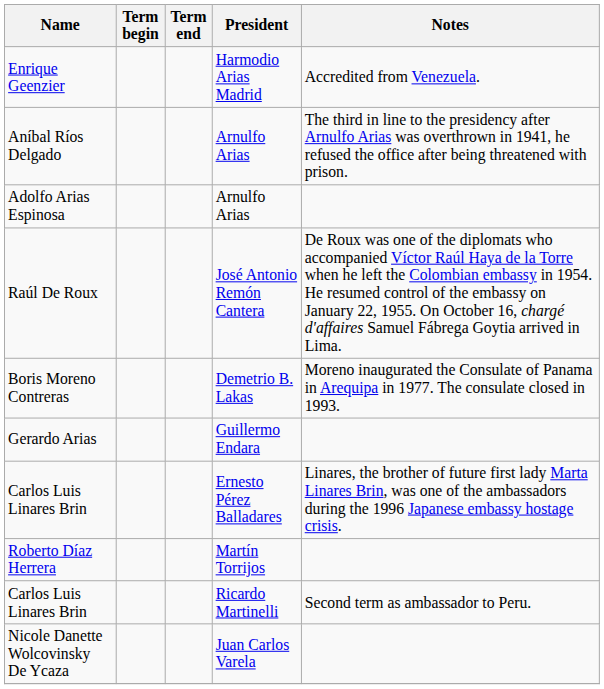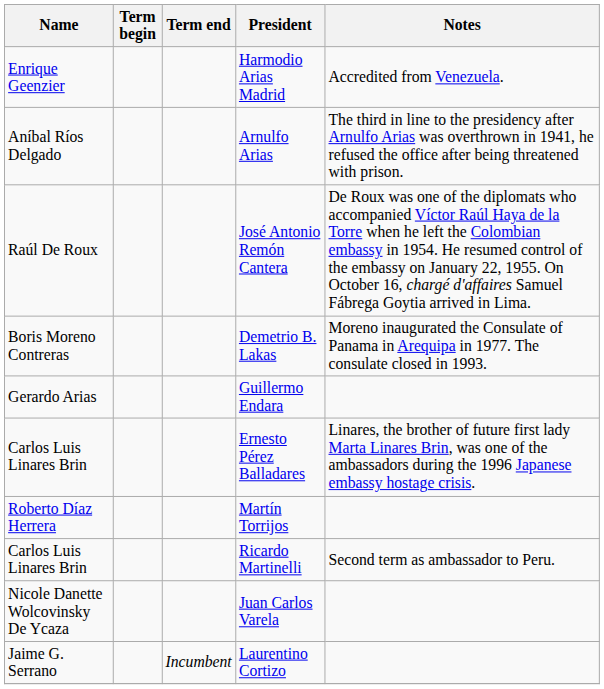 <table class="wikitable sortable"  text-align:center;">
 <tr>
 <th>Name</th>
 <th>Term begin</th>
 <th>Term end</th>
 <th>President</th>
 <th class="unsortable">Notes</th>
 </tr>
 <tr>
 <td><a href='#'>Enrique Geenzier</a></td>
 <td></td>
 <td></td>
 <td><a href='#'>Harmodio Arias Madrid</a></td>
 <td>Accredited from <a href='#'>Venezuela</a>.</td>
 </tr>
 <tr>
 <td>Aníbal Ríos Delgado</td>
 <td></td>
 <td></td>
 <td><a href='#'>Arnulfo Arias</a></td>
 <td>The third in line to the presidency after <a href='#'>Arnulfo Arias</a> was overthrown in 1941, he refused the office after being threatened with prison.</td>
-</tr>
-<tr>
-<td>Adolfo Arias Espinosa</td>
-<td></td>
-<td></td>
-<td>Arnulfo Arias</td>
-<td></td>
 </tr>
 <tr>
 <td>Raúl De Roux</td>
 <td></td>
 <td></td>
 <td><a href='#'>José Antonio Remón Cantera</a></td>
 <td>De Roux was one of the diplomats who accompanied <a href='#'>Víctor Raúl Haya de la Torre</a> when he left the <a href='#'>Colombian embassy</a> in 1954. He resumed control of the embassy on January 22, 1955. On October 16, <em>chargé d'affaires</em> Samuel Fábrega Goytia arrived in Lima.</td>
 </tr>
 <tr>
 <td>Boris Moreno Contreras</td>
 <td></td>
 <td></td>
 <td><a href='#'>Demetrio B. Lakas</a></td>
 <td>Moreno inaugurated the Consulate of Panama in <a href='#'>Arequipa</a> in 1977. The consulate closed in 1993.</td>
 </tr>
 <tr>
 <td>Gerardo Arias</td>
 <td></td>
 <td></td>
 <td><a href='#'>Guillermo Endara</a></td>
 <td></td>
 </tr>
 <tr>
 <td>Carlos Luis Linares Brin</td>
 <td></td>
 <td></td>
 <td><a href='#'>Ernesto Pérez Balladares</a></td>
 <td>Linares, the brother of future first lady <a href='#'>Marta Linares Brin</a>, was one of the ambassadors during the 1996 <a href='#'>Japanese embassy hostage crisis</a>.</td>
 </tr>
 <tr>
 <td><a href='#'>Roberto Díaz Herrera</a></td>
 <td></td>
 <td></td>
 <td><a href='#'>Martín Torrijos</a></td>
 <td></td>
 </tr>
 <tr>
 <td>Carlos Luis Linares Brin</td>
 <td></td>
 <td></td>
 <td><a href='#'>Ricardo Martinelli</a></td>
 <td>Second term as ambassador to Peru.</td>
 </tr>
 <tr>
 <td>Nicole Danette Wolcovinsky De Ycaza</td>
 <td></td>
 <td></td>
 <td><a href='#'>Juan Carlos Varela</a></td>
 <td></td>
 </tr>
 <tr>
+<td>Jaime G. Serrano</td>
+<td></td>
+<td><em>Incumbent</em></td>
+<td><a href='#'>Laurentino Cortizo</a></td>
+<td></td>
+</tr>
+<tr>
 </tr>
 </table>
